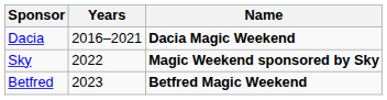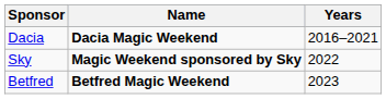 <table class="wikitable">
 <tr style="background:#c1d8ff;">
 <th>Sponsor</th>
+<th>Name</th>
 <th>Years</th>
-<th>Name</th>
 </tr>
 <tr>
 <td><a href='#'>Dacia</a></td>
+<td><strong>Dacia Magic Weekend</strong></td>
 <td>2016–2021</td>
-<td><strong>Dacia Magic Weekend</strong></td>
 </tr>
 <tr>
 <td><a href='#'>Sky</a></td>
+<td><strong>Magic Weekend sponsored by Sky</strong></td>
 <td>2022</td>
-<td><strong>Magic Weekend sponsored by Sky</strong></td>
 </tr>
 <tr>
 <td><a href='#'>Betfred</a></td>
+<td><strong>Betfred Magic Weekend</strong></td>
 <td>2023</td>
-<td><strong>Betfred Magic Weekend</strong></td>
 </tr>
 </table>
